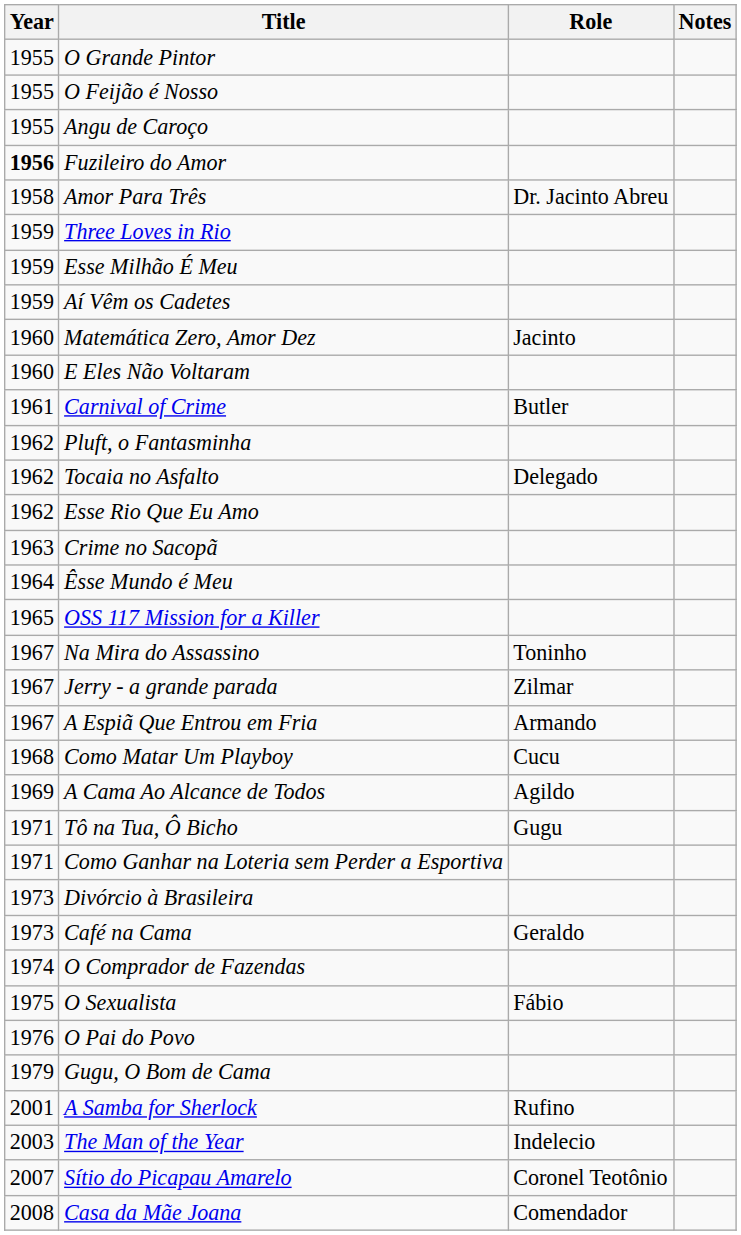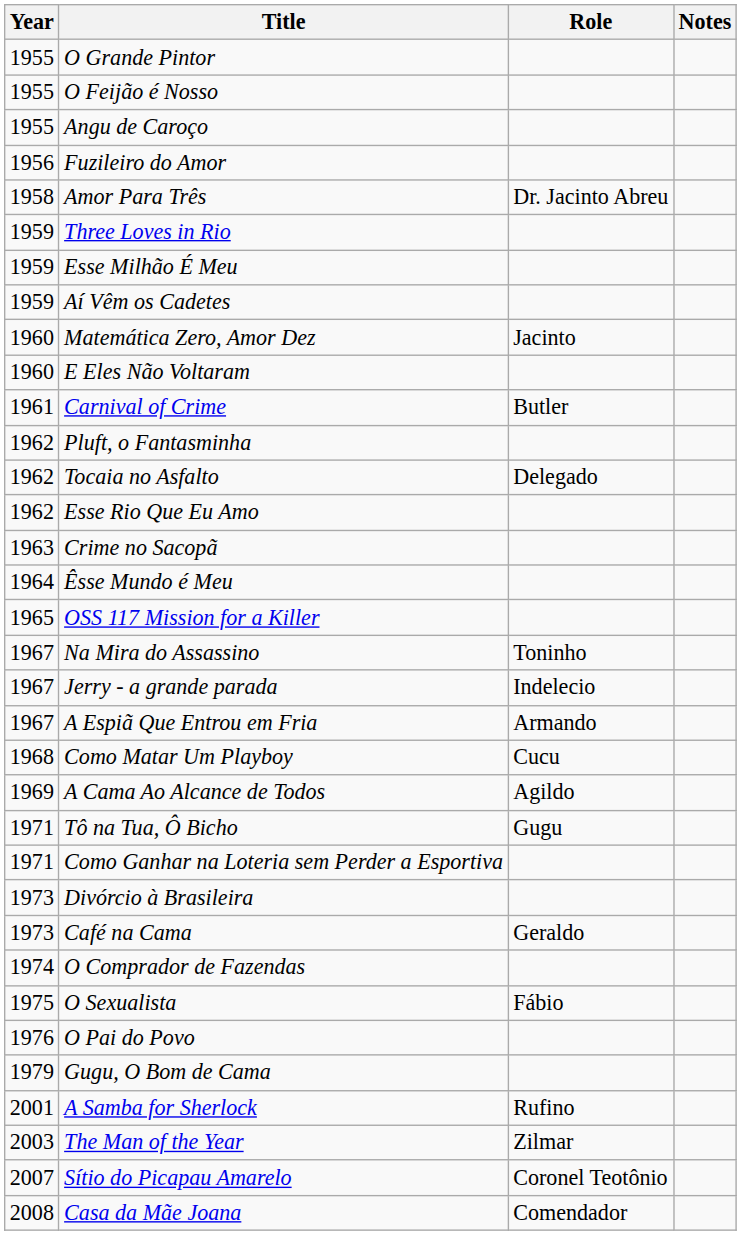 <table class="wikitable">
 <tr>
 <th>Year</th>
 <th>Title</th>
 <th>Role</th>
 <th>Notes</th>
 </tr>
 <tr>
 <td>1955</td>
 <td><em>O Grande Pintor</em></td>
 <td></td>
 <td></td>
 </tr>
 <tr>
 <td>1955</td>
 <td><em>O Feijão é Nosso</em></td>
 <td></td>
 <td></td>
 </tr>
 <tr>
 <td>1955</td>
 <td><em>Angu de Caroço</em></td>
 <td></td>
 <td></td>
 </tr>
 <tr>
-<td><strong>1956</strong></td>
+<td>1956</td>
 <td><em>Fuzileiro do Amor</em></td>
 <td></td>
 <td></td>
 </tr>
 <tr>
 <td>1958</td>
 <td><em>Amor Para Três</em></td>
 <td>Dr. Jacinto Abreu</td>
 <td></td>
 </tr>
 <tr>
 <td>1959</td>
 <td><em><a href='#'>Three Loves in Rio</a></em></td>
 <td></td>
 <td></td>
 </tr>
 <tr>
 <td>1959</td>
 <td><em>Esse Milhão É Meu</em></td>
 <td></td>
 <td></td>
 </tr>
 <tr>
 <td>1959</td>
 <td><em>Aí Vêm os Cadetes</em></td>
 <td></td>
 <td></td>
 </tr>
 <tr>
 <td>1960</td>
 <td><em>Matemática Zero, Amor Dez</em></td>
 <td>Jacinto</td>
 <td></td>
 </tr>
 <tr>
 <td>1960</td>
 <td><em>E Eles Não Voltaram</em></td>
 <td></td>
 <td></td>
 </tr>
 <tr>
 <td>1961</td>
 <td><em><a href='#'>Carnival of Crime</a></em></td>
 <td>Butler</td>
 <td></td>
 </tr>
 <tr>
 <td>1962</td>
 <td><em>Pluft, o Fantasminha</em></td>
 <td></td>
 <td></td>
 </tr>
 <tr>
 <td>1962</td>
 <td><em>Tocaia no Asfalto</em></td>
 <td>Delegado</td>
 <td></td>
 </tr>
 <tr>
 <td>1962</td>
 <td><em>Esse Rio Que Eu Amo</em></td>
 <td></td>
 <td></td>
 </tr>
 <tr>
 <td>1963</td>
 <td><em>Crime no Sacopã</em></td>
 <td></td>
 <td></td>
 </tr>
 <tr>
 <td>1964</td>
 <td><em>Êsse Mundo é Meu</em></td>
 <td></td>
 <td></td>
 </tr>
 <tr>
 <td>1965</td>
 <td><em><a href='#'>OSS 117 Mission for a Killer</a></em></td>
 <td></td>
 <td></td>
 </tr>
 <tr>
 <td>1967</td>
 <td><em>Na Mira do Assassino</em></td>
 <td>Toninho</td>
 <td></td>
 </tr>
 <tr>
 <td>1967</td>
 <td><em>Jerry - a grande parada</em></td>
-<td>Zilmar</td>
+<td>Indelecio</td>
 <td></td>
 </tr>
 <tr>
 <td>1967</td>
 <td><em>A Espiã Que Entrou em Fria</em></td>
 <td>Armando</td>
 <td></td>
 </tr>
 <tr>
 <td>1968</td>
 <td><em>Como Matar Um Playboy</em></td>
 <td>Cucu</td>
 <td></td>
 </tr>
 <tr>
 <td>1969</td>
 <td><em>A Cama Ao Alcance de Todos</em></td>
 <td>Agildo</td>
 <td></td>
 </tr>
 <tr>
 <td>1971</td>
 <td><em>Tô na Tua, Ô Bicho</em></td>
 <td>Gugu</td>
 <td></td>
 </tr>
 <tr>
 <td>1971</td>
 <td><em>Como Ganhar na Loteria sem Perder a Esportiva</em></td>
 <td></td>
 <td></td>
 </tr>
 <tr>
 <td>1973</td>
 <td><em>Divórcio à Brasileira</em></td>
 <td></td>
 <td></td>
 </tr>
 <tr>
 <td>1973</td>
 <td><em>Café na Cama</em></td>
 <td>Geraldo</td>
 <td></td>
 </tr>
 <tr>
 <td>1974</td>
 <td><em>O Comprador de Fazendas</em></td>
 <td></td>
 <td></td>
 </tr>
 <tr>
 <td>1975</td>
 <td><em>O Sexualista</em></td>
 <td>Fábio</td>
 <td></td>
 </tr>
 <tr>
 <td>1976</td>
 <td><em>O Pai do Povo</em></td>
 <td></td>
 <td></td>
 </tr>
 <tr>
 <td>1979</td>
 <td><em>Gugu, O Bom de Cama</em></td>
 <td></td>
 <td></td>
 </tr>
 <tr>
 <td>2001</td>
 <td><em><a href='#'>A Samba for Sherlock</a></em></td>
 <td>Rufino</td>
 <td></td>
 </tr>
 <tr>
 <td>2003</td>
 <td><em><a href='#'>The Man of the Year</a></em></td>
-<td>Indelecio</td>
+<td>Zilmar</td>
 <td></td>
 </tr>
 <tr>
 <td>2007</td>
 <td><em><a href='#'>Sítio do Picapau Amarelo</a></em></td>
 <td>Coronel Teotônio</td>
 <td></td>
 </tr>
 <tr>
 <td>2008</td>
 <td><em><a href='#'>Casa da Mãe Joana</a></em></td>
 <td>Comendador</td>
 <td></td>
 </tr>
 </table>
